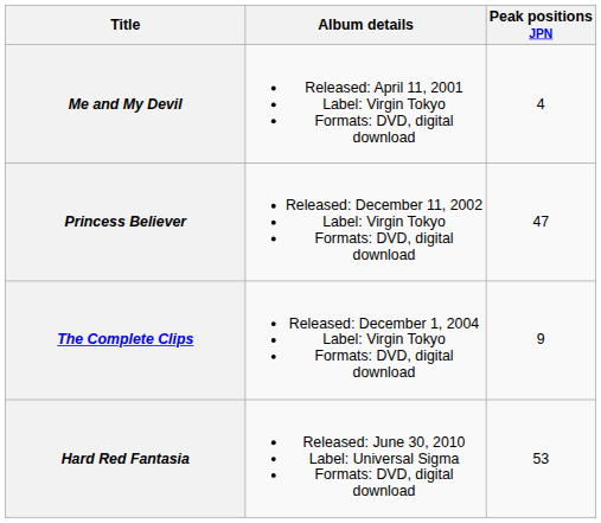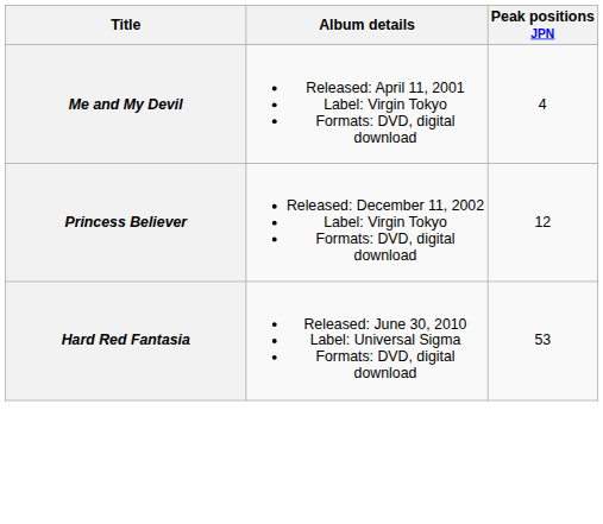 <table class="wikitable plainrowheaders" style="text-align:center;" border="1">
 <tr>
 <th scope="col" rowspan="1" style="width:16em;">Title</th>
 <th scope="col" rowspan="1" style="width:16em;">Album details</th>
 <th scope="col" colspan="1">Peak positions<br><small><a href='#'>JPN</a></small></th>
 </tr>
 <tr>
 <th scope="row"><em>Me and My Devil</em></th>
 <td><br><ul><li>Released: April 11, 2001</li><li>Label: Virgin Tokyo</li><li>Formats: DVD, digital download</li></ul></td>
 <td>4</td>
 </tr>
 <tr>
 <th scope="row"><em>Princess Believer</em></th>
 <td><br><ul><li>Released: December 11, 2002</li><li>Label: Virgin Tokyo</li><li>Formats: DVD, digital download</li></ul></td>
-<td>47</td>
-</tr>
-<tr>
-<th scope="row"><em><a href='#'>The Complete Clips</a></em></th>
-<td><br><ul><li>Released: December 1, 2004</li><li>Label: Virgin Tokyo</li><li>Formats: DVD, digital download</li></ul></td>
-<td>9</td>
+<td>12</td>
 </tr>
 <tr>
 <th scope="row"><em>Hard Red Fantasia</em></th>
 <td><br><ul><li>Released: June 30, 2010</li><li>Label: Universal Sigma</li><li>Formats: DVD, digital download</li></ul></td>
 <td>53</td>
 </tr>
 </table>
